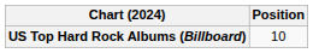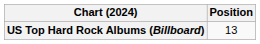 <table class="wikitable sortable plainrowheaders" style="text-align:center">
 <tr>
 <th scope="col">Chart (2024)</th>
 <th scope="col">Position</th>
 </tr>
 <tr>
 <th scope="row">US Top Hard Rock Albums (<em>Billboard</em>)</th>
-<td>10</td>
+<td>13</td>
 </tr>
 </table>
